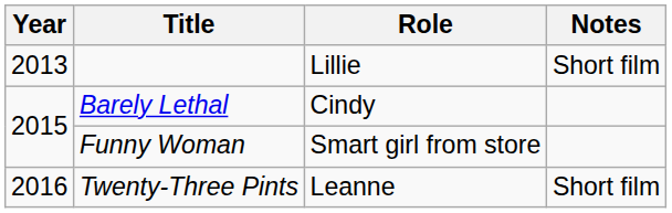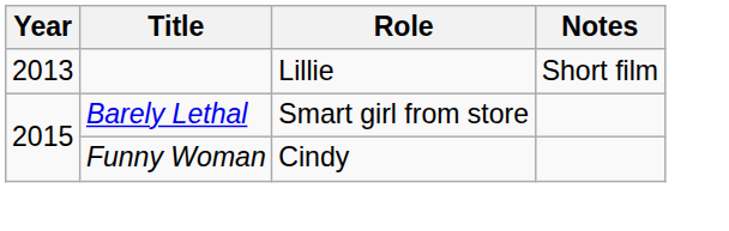 <table class="wikitable sortable">
 <tr>
 <th>Year</th>
 <th>Title</th>
 <th>Role</th>
 <th class="unsortable">Notes</th>
 </tr>
 <tr>
 <td>2013</td>
 <td><em></em></td>
 <td>Lillie</td>
 <td>Short film</td>
 </tr>
 <tr>
 <td rowspan="2">2015</td>
 <td><em><a href='#'>Barely Lethal</a></em></td>
-<td>Cindy</td>
+<td>Smart girl from store</td>
 <td></td>
 </tr>
 <tr>
 <td><em>Funny Woman</em></td>
-<td>Smart girl from store</td>
+<td>Cindy</td>
 <td></td>
 </tr>
-<tr>
-<td>2016</td>
-<td><em>Twenty-Three Pints</em></td>
-<td>Leanne</td>
-<td>Short film</td>
-</tr>
 </table>
